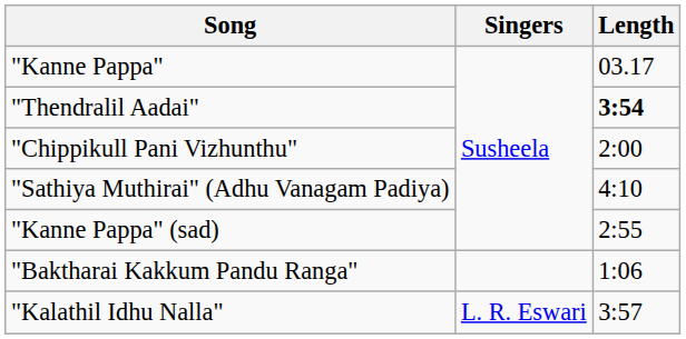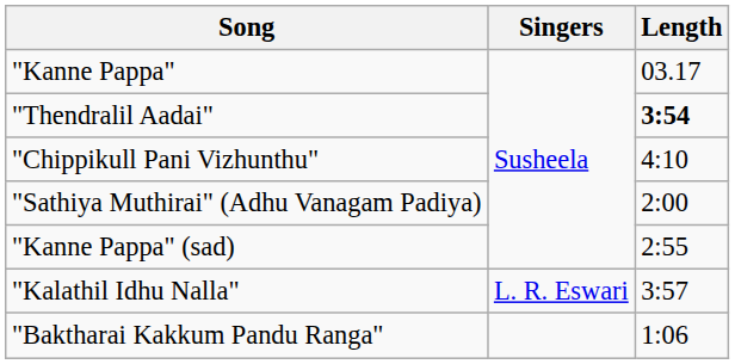 <table class="wikitable" style="font-size:95%;">
 <tr>
 <th>Song</th>
 <th>Singers</th>
 <th>Length</th>
 </tr>
 <tr>
 <td>"Kanne Pappa"</td>
 <td rowspan=5><a href='#'>Susheela</a></td>
 <td>03.17</td>
 </tr>
 <tr>
 <td>"Thendralil Aadai"</td>
 <td><strong>3:54</strong></td>
 </tr>
 <tr>
 <td>"Chippikull Pani Vizhunthu"</td>
-<td>2:00</td>
+<td>4:10</td>
 </tr>
 <tr>
 <td>"Sathiya Muthirai" (Adhu Vanagam Padiya)</td>
-<td>4:10</td>
+<td>2:00</td>
 </tr>
 <tr>
 <td>"Kanne Pappa" (sad)</td>
 <td>2:55</td>
 </tr>
 <tr>
+<td>"Kalathil Idhu Nalla"</td>
+<td><a href='#'>L. R. Eswari</a></td>
+<td>3:57</td>
+</tr>
+<tr>
 <td>"Baktharai Kakkum Pandu Ranga"</td>
 <td></td>
 <td>1:06</td>
 </tr>
-<tr>
-<td>"Kalathil Idhu Nalla"</td>
-<td><a href='#'>L. R. Eswari</a></td>
-<td>3:57</td>
-</tr>
 </table>
